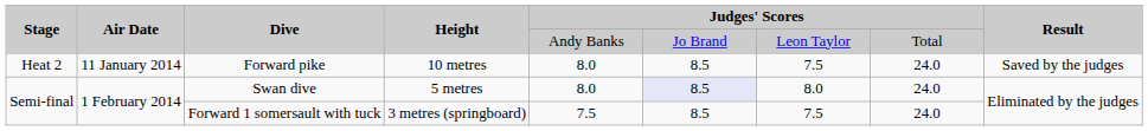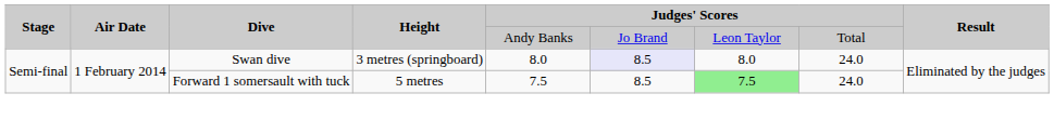 <table class="wikitable" style="margin:auto;">
 <tr style="text-align:Center; background:#ccc;">
 <td rowspan="2"><strong>Stage</strong></td>
 <td rowspan="2"><strong>Air Date</strong></td>
 <td rowspan="2"><strong>Dive</strong></td>
 <td rowspan="2"><strong>Height</strong></td>
 <td colspan="4"><strong>Judges' Scores</strong></td>
 <td rowspan="2"><strong>Result</strong></td>
 </tr>
 <tr style="text-align:center; background:#ccc;">
 <td style="width:10%; ">Andy Banks</td>
 <td style="width:10%; "><a href='#'>Jo Brand</a></td>
 <td style="width:10%; "><a href='#'>Leon Taylor</a></td>
 <td style="width:10%; ">Total</td>
 </tr>
-<tr style="text-align:center">
-<td>Heat 2</td>
-<td>11 January 2014</td>
-<td>Forward pike</td>
-<td>10 metres</td>
-<td>8.0</td>
-<td>8.5</td>
-<td>7.5</td>
-<td>24.0</td>
-<td>Saved by the judges</td>
-</tr>
 <tr style="text-align:center;">
 <td rowspan=2>Semi-final</td>
 <td rowspan=2>1 February 2014</td>
 <td>Swan dive</td>
-<td>5 metres</td>
+<td>3 metres (springboard)</td>
 <td>8.0</td>
 <td style="background: lavender;">8.5</td>
 <td>8.0</td>
 <td>24.0</td>
 <td rowspan=2>Eliminated by the judges</td>
 </tr>
 <tr style="text-align:center;">
 <td>Forward 1  somersault with tuck</td>
-<td>3 metres (springboard)</td>
+<td>5 metres</td>
 <td>7.5</td>
 <td>8.5</td>
-<td>7.5</td>
+<td style="background: lightgreen;">7.5</td>
 <td>24.0</td>
 </tr>
 </table>
